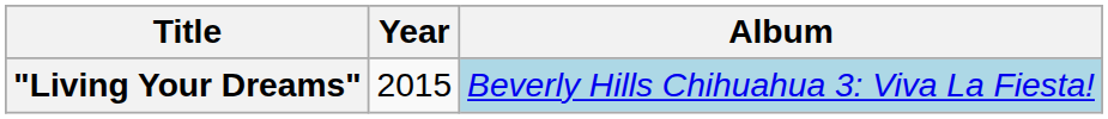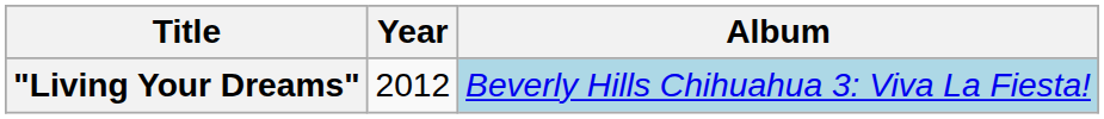 <table class="wikitable plainrowheaders">
 <tr>
 <th>Title</th>
 <th>Year</th>
 <th>Album</th>
 </tr>
 <tr>
 <th scope="row">"Living Your Dreams"</th>
-<td>2015</td>
+<td>2012</td>
 <td style="background: lightblue;"><em><a href='#'>Beverly Hills Chihuahua 3: Viva La Fiesta!</a></em></td>
 </tr>
 </table>
